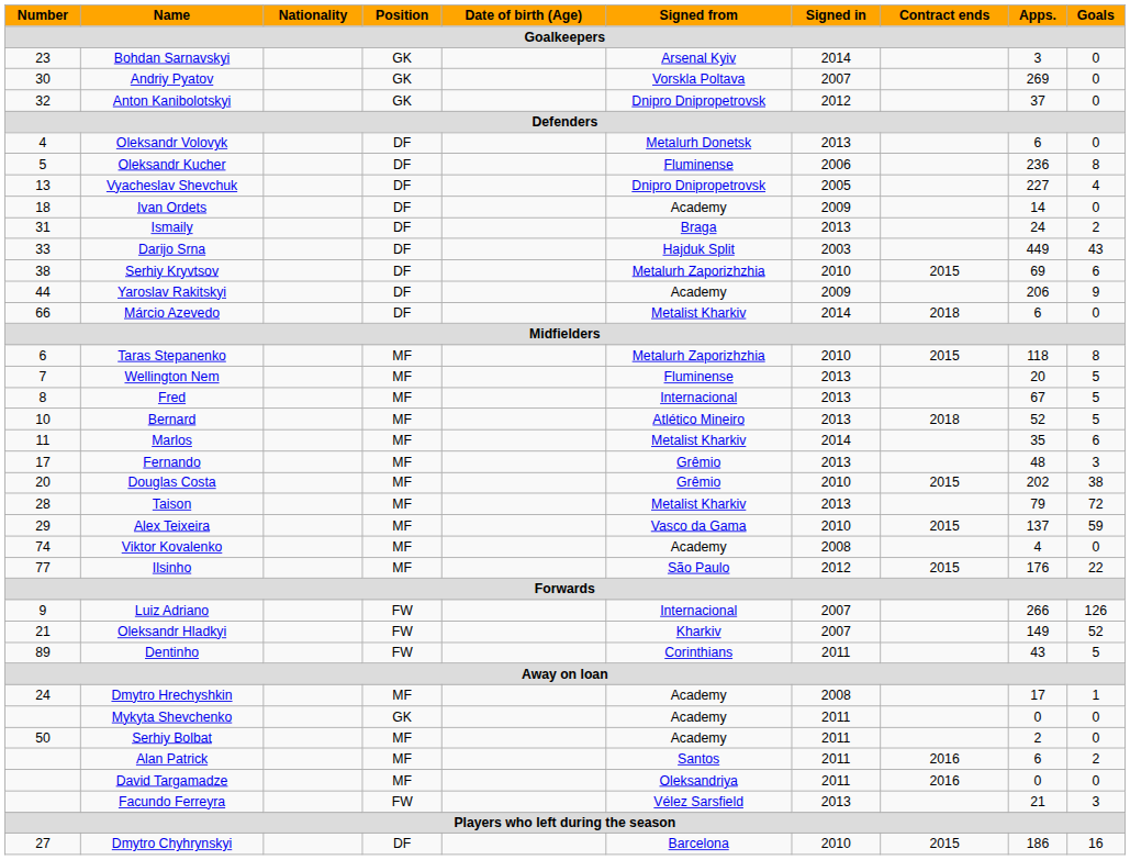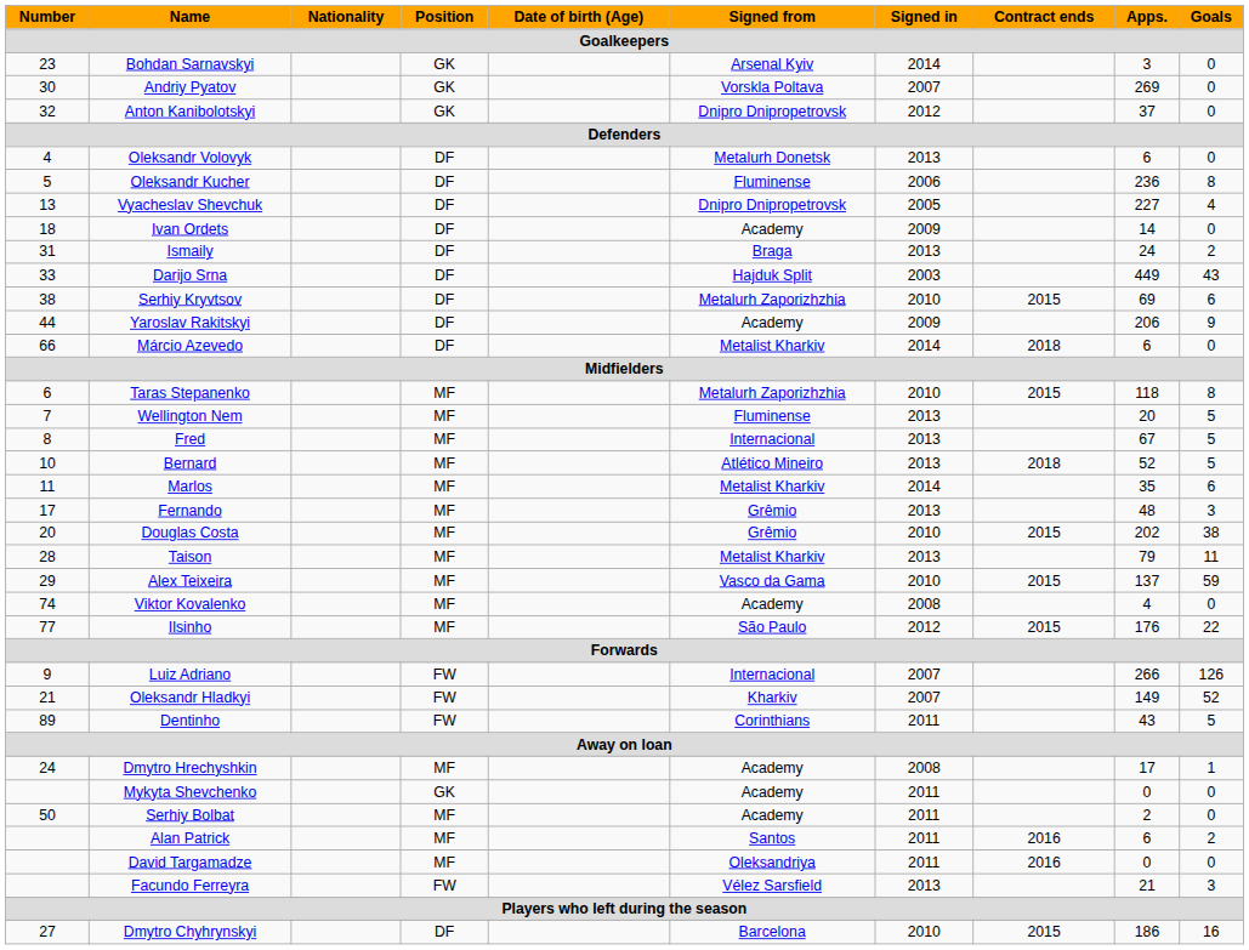 <table class="wikitable"  style="text-align:center; font-size:90%; width:95%;">
 <tr>
 <th style="background:orange; color:#000000; text-align:center;">Number</th>
 <th style="background:orange; color:#000000; text-align:center;">Name</th>
 <th style="background:orange; color:#000000; text-align:center;">Nationality</th>
 <th style="background:orange; color:#000000; text-align:center;">Position</th>
 <th style="background:orange; color:#000000; text-align:center;">Date of birth (Age)</th>
 <th style="background:orange; color:#000000; text-align:center;">Signed from</th>
 <th style="background:orange; color:#000000; text-align:center;">Signed in</th>
 <th style="background:orange; color:#000000; text-align:center;">Contract ends</th>
 <th style="background:orange; color:#000000; text-align:center;">Apps.</th>
 <th style="background:orange; color:#000000; text-align:center;">Goals</th>
 </tr>
 <tr>
 <th colspan="11"  style="background:#dcdcdc; text-align:center;">Goalkeepers</th>
 </tr>
 <tr>
 <td>23</td>
 <td><a href='#'>Bohdan Sarnavskyi</a></td>
 <td></td>
 <td>GK</td>
 <td></td>
 <td><a href='#'>Arsenal Kyiv</a></td>
 <td>2014</td>
 <td></td>
 <td>3</td>
 <td>0</td>
 </tr>
 <tr>
 <td>30</td>
 <td><a href='#'>Andriy Pyatov</a></td>
 <td></td>
 <td>GK</td>
 <td></td>
 <td><a href='#'>Vorskla Poltava</a></td>
 <td>2007</td>
 <td></td>
 <td>269</td>
 <td>0</td>
 </tr>
 <tr>
 <td>32</td>
 <td><a href='#'>Anton Kanibolotskyi</a></td>
 <td></td>
 <td>GK</td>
 <td></td>
 <td><a href='#'>Dnipro Dnipropetrovsk</a></td>
 <td>2012</td>
 <td></td>
 <td>37</td>
 <td>0</td>
 </tr>
 <tr>
 <th colspan="11"  style="background:#dcdcdc; text-align:center;">Defenders</th>
 </tr>
 <tr>
 <td>4</td>
 <td><a href='#'>Oleksandr Volovyk</a></td>
 <td></td>
 <td>DF</td>
 <td></td>
 <td><a href='#'>Metalurh Donetsk</a></td>
 <td>2013</td>
 <td></td>
 <td>6</td>
 <td>0</td>
 </tr>
 <tr>
 <td>5</td>
 <td><a href='#'>Oleksandr Kucher</a></td>
 <td></td>
 <td>DF</td>
 <td></td>
 <td><a href='#'>Fluminense</a></td>
 <td>2006</td>
 <td></td>
 <td>236</td>
 <td>8</td>
 </tr>
 <tr>
 <td>13</td>
 <td><a href='#'>Vyacheslav Shevchuk</a></td>
 <td></td>
 <td>DF</td>
 <td></td>
 <td><a href='#'>Dnipro Dnipropetrovsk</a></td>
 <td>2005</td>
 <td></td>
 <td>227</td>
 <td>4</td>
 </tr>
 <tr>
 <td>18</td>
 <td><a href='#'>Ivan Ordets</a></td>
 <td></td>
 <td>DF</td>
 <td></td>
 <td>Academy</td>
 <td>2009</td>
 <td></td>
 <td>14</td>
 <td>0</td>
 </tr>
 <tr>
 <td>31</td>
 <td><a href='#'>Ismaily</a></td>
 <td></td>
 <td>DF</td>
 <td></td>
 <td><a href='#'>Braga</a></td>
 <td>2013</td>
 <td></td>
 <td>24</td>
 <td>2</td>
 </tr>
 <tr>
 <td>33</td>
 <td><a href='#'>Darijo Srna</a> </td>
 <td></td>
 <td>DF</td>
 <td></td>
 <td><a href='#'>Hajduk Split</a></td>
 <td>2003</td>
 <td></td>
 <td>449</td>
 <td>43</td>
 </tr>
 <tr>
 <td>38</td>
 <td><a href='#'>Serhiy Kryvtsov</a></td>
 <td></td>
 <td>DF</td>
 <td></td>
 <td><a href='#'>Metalurh Zaporizhzhia</a></td>
 <td>2010</td>
 <td>2015</td>
 <td>69</td>
 <td>6</td>
 </tr>
 <tr>
 <td>44</td>
 <td><a href='#'>Yaroslav Rakitskyi</a></td>
 <td></td>
 <td>DF</td>
 <td></td>
 <td>Academy</td>
 <td>2009</td>
 <td></td>
 <td>206</td>
 <td>9</td>
 </tr>
 <tr>
 <td>66</td>
 <td><a href='#'>Márcio Azevedo</a></td>
 <td></td>
 <td>DF</td>
 <td></td>
 <td><a href='#'>Metalist Kharkiv</a></td>
 <td>2014</td>
 <td>2018</td>
 <td>6</td>
 <td>0</td>
 </tr>
 <tr>
 <th colspan="11"  style="background:#dcdcdc; text-align:center;">Midfielders</th>
 </tr>
 <tr>
 <td>6</td>
 <td><a href='#'>Taras Stepanenko</a></td>
 <td></td>
 <td>MF</td>
 <td></td>
 <td><a href='#'>Metalurh Zaporizhzhia</a></td>
 <td>2010</td>
 <td>2015</td>
 <td>118</td>
 <td>8</td>
 </tr>
 <tr>
 <td>7</td>
 <td><a href='#'>Wellington Nem</a></td>
 <td></td>
 <td>MF</td>
 <td></td>
 <td><a href='#'>Fluminense</a></td>
 <td>2013</td>
 <td></td>
 <td>20</td>
 <td>5</td>
 </tr>
 <tr>
 <td>8</td>
 <td><a href='#'>Fred</a></td>
 <td></td>
 <td>MF</td>
 <td></td>
 <td><a href='#'>Internacional</a></td>
 <td>2013</td>
 <td></td>
 <td>67</td>
 <td>5</td>
 </tr>
 <tr>
 <td>10</td>
 <td><a href='#'>Bernard</a></td>
 <td></td>
 <td>MF</td>
 <td></td>
 <td><a href='#'>Atlético Mineiro</a></td>
 <td>2013</td>
 <td>2018</td>
 <td>52</td>
 <td>5</td>
 </tr>
 <tr>
 <td>11</td>
 <td><a href='#'>Marlos</a></td>
 <td></td>
 <td>MF</td>
 <td></td>
 <td><a href='#'>Metalist Kharkiv</a></td>
 <td>2014</td>
 <td></td>
 <td>35</td>
 <td>6</td>
 </tr>
 <tr>
 <td>17</td>
 <td><a href='#'>Fernando</a></td>
 <td></td>
 <td>MF</td>
 <td></td>
 <td><a href='#'>Grêmio</a></td>
 <td>2013</td>
 <td></td>
 <td>48</td>
 <td>3</td>
 </tr>
 <tr>
 <td>20</td>
 <td><a href='#'>Douglas Costa</a></td>
 <td></td>
 <td>MF</td>
 <td></td>
 <td><a href='#'>Grêmio</a></td>
 <td>2010</td>
 <td>2015</td>
 <td>202</td>
 <td>38</td>
 </tr>
 <tr>
 <td>28</td>
 <td><a href='#'>Taison</a></td>
 <td></td>
 <td>MF</td>
 <td></td>
 <td><a href='#'>Metalist Kharkiv</a></td>
 <td>2013</td>
 <td></td>
 <td>79</td>
-<td>72</td>
+<td>11</td>
 </tr>
 <tr>
 <td>29</td>
 <td><a href='#'>Alex Teixeira</a></td>
 <td></td>
 <td>MF</td>
 <td></td>
 <td><a href='#'>Vasco da Gama</a></td>
 <td>2010</td>
 <td>2015</td>
 <td>137</td>
 <td>59</td>
 </tr>
 <tr>
 <td>74</td>
 <td><a href='#'>Viktor Kovalenko</a></td>
 <td></td>
 <td>MF</td>
 <td></td>
 <td>Academy</td>
 <td>2008</td>
 <td></td>
 <td>4</td>
 <td>0</td>
 </tr>
 <tr>
 <td>77</td>
 <td><a href='#'>Ilsinho</a></td>
 <td></td>
 <td>MF</td>
 <td></td>
 <td><a href='#'>São Paulo</a></td>
 <td>2012</td>
 <td>2015</td>
 <td>176</td>
 <td>22</td>
 </tr>
 <tr>
 <th colspan="11"  style="background:#dcdcdc; text-align:center;">Forwards</th>
 </tr>
 <tr>
 <td>9</td>
 <td><a href='#'>Luiz Adriano</a></td>
 <td></td>
 <td>FW</td>
 <td></td>
 <td><a href='#'>Internacional</a></td>
 <td>2007</td>
 <td></td>
 <td>266</td>
 <td>126</td>
 </tr>
 <tr>
 <td>21</td>
 <td><a href='#'>Oleksandr Hladkyi</a></td>
 <td></td>
 <td>FW</td>
 <td></td>
 <td><a href='#'>Kharkiv</a></td>
 <td>2007</td>
 <td></td>
 <td>149</td>
 <td>52</td>
 </tr>
 <tr>
 <td>89</td>
 <td><a href='#'>Dentinho</a></td>
 <td></td>
 <td>FW</td>
 <td></td>
 <td><a href='#'>Corinthians</a></td>
 <td>2011</td>
 <td></td>
 <td>43</td>
 <td>5</td>
 </tr>
 <tr>
 <th colspan="11"  style="background:#dcdcdc; text-align:center;">Away on loan</th>
 </tr>
 <tr>
 <td>24</td>
 <td><a href='#'>Dmytro Hrechyshkin</a></td>
 <td></td>
 <td>MF</td>
 <td></td>
 <td>Academy</td>
 <td>2008</td>
 <td></td>
 <td>17</td>
 <td>1</td>
 </tr>
 <tr>
 <td></td>
 <td><a href='#'>Mykyta Shevchenko</a></td>
 <td></td>
 <td>GK</td>
 <td></td>
 <td>Academy</td>
 <td>2011</td>
 <td></td>
 <td>0</td>
 <td>0</td>
 </tr>
 <tr>
 <td>50</td>
 <td><a href='#'>Serhiy Bolbat</a></td>
 <td></td>
 <td>MF</td>
 <td></td>
 <td>Academy</td>
 <td>2011</td>
 <td></td>
 <td>2</td>
 <td>0</td>
 </tr>
 <tr>
 <td></td>
 <td><a href='#'>Alan Patrick</a></td>
 <td></td>
 <td>MF</td>
 <td></td>
 <td><a href='#'>Santos</a></td>
 <td>2011</td>
 <td>2016</td>
 <td>6</td>
 <td>2</td>
 </tr>
 <tr>
 <td></td>
 <td><a href='#'>David Targamadze</a></td>
 <td></td>
 <td>MF</td>
 <td></td>
 <td><a href='#'>Oleksandriya</a></td>
 <td>2011</td>
 <td>2016</td>
 <td>0</td>
 <td>0</td>
 </tr>
 <tr>
 <td></td>
 <td><a href='#'>Facundo Ferreyra</a></td>
 <td></td>
 <td>FW</td>
 <td></td>
 <td><a href='#'>Vélez Sarsfield</a></td>
 <td>2013</td>
 <td></td>
 <td>21</td>
 <td>3</td>
 </tr>
 <tr>
 <th colspan="11"  style="background:#dcdcdc; text-align:center;">Players who left during the season</th>
 </tr>
 <tr>
 <td>27</td>
 <td><a href='#'>Dmytro Chyhrynskyi</a> </td>
 <td></td>
 <td>DF</td>
 <td></td>
 <td><a href='#'>Barcelona</a></td>
 <td>2010</td>
 <td>2015</td>
 <td>186</td>
 <td>16</td>
 </tr>
 </table>
